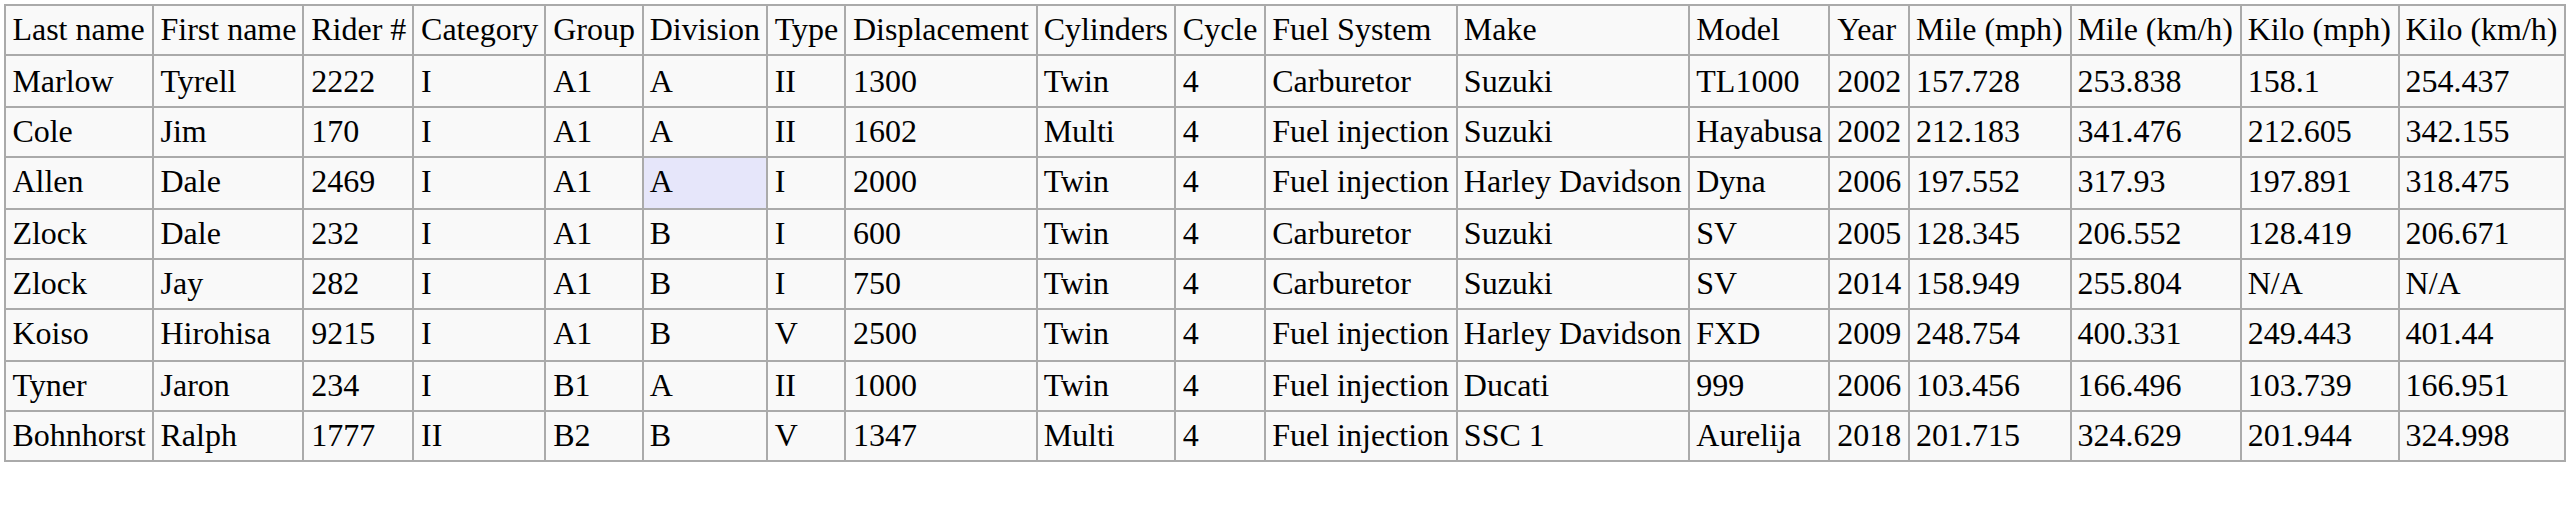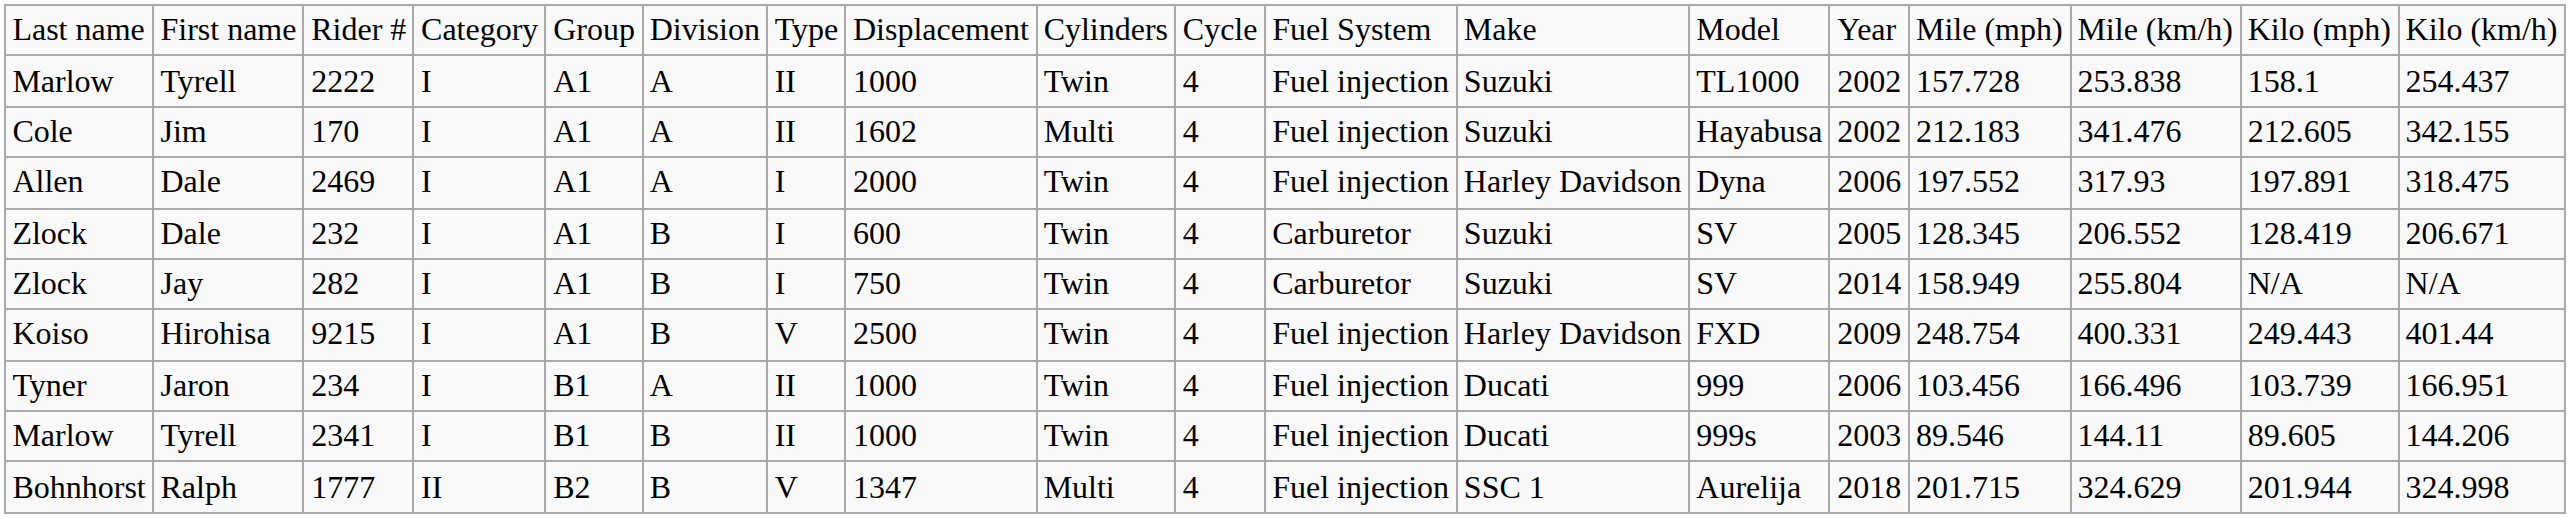 <table class="wikitable mw-collapsible">
 <tr>
 <td>Last name</td>
 <td>First name</td>
 <td>Rider #</td>
 <td>Category</td>
 <td>Group</td>
 <td>Division</td>
 <td>Type</td>
 <td>Displacement</td>
 <td>Cylinders</td>
 <td>Cycle</td>
 <td>Fuel System</td>
 <td>Make</td>
 <td>Model</td>
 <td>Year</td>
 <td>Mile (mph)</td>
 <td>Mile (km/h)</td>
 <td>Kilo (mph)</td>
 <td>Kilo (km/h)</td>
 </tr>
 <tr>
 <td>Marlow</td>
 <td>Tyrell</td>
 <td>2222</td>
 <td>I</td>
 <td>A1</td>
 <td>A</td>
 <td>II</td>
-<td>1300</td>
+<td>1000</td>
 <td>Twin</td>
 <td>4</td>
-<td>Carburetor</td>
+<td>Fuel injection</td>
 <td>Suzuki</td>
 <td>TL1000</td>
 <td>2002</td>
 <td>157.728</td>
 <td>253.838</td>
 <td>158.1</td>
 <td>254.437</td>
 </tr>
 <tr>
 <td>Cole</td>
 <td>Jim</td>
 <td>170</td>
 <td>I</td>
 <td>A1</td>
 <td>A</td>
 <td>II</td>
 <td>1602</td>
 <td>Multi</td>
 <td>4</td>
 <td>Fuel injection</td>
 <td>Suzuki</td>
 <td>Hayabusa</td>
 <td>2002</td>
 <td>212.183</td>
 <td>341.476</td>
 <td>212.605</td>
 <td>342.155</td>
 </tr>
 <tr>
 <td>Allen</td>
 <td>Dale</td>
 <td>2469</td>
 <td>I</td>
 <td>A1</td>
-<td style="background: lavender;">A</td>
+<td>A</td>
 <td>I</td>
 <td>2000</td>
 <td>Twin</td>
 <td>4</td>
 <td>Fuel injection</td>
 <td>Harley Davidson</td>
 <td>Dyna</td>
 <td>2006</td>
 <td>197.552</td>
 <td>317.93</td>
 <td>197.891</td>
 <td>318.475</td>
 </tr>
 <tr>
 <td>Zlock</td>
 <td>Dale</td>
 <td>232</td>
 <td>I</td>
 <td>A1</td>
 <td>B</td>
 <td>I</td>
 <td>600</td>
 <td>Twin</td>
 <td>4</td>
 <td>Carburetor</td>
 <td>Suzuki</td>
 <td>SV</td>
 <td>2005</td>
 <td>128.345</td>
 <td>206.552</td>
 <td>128.419</td>
 <td>206.671</td>
 </tr>
 <tr>
 <td>Zlock</td>
 <td>Jay</td>
 <td>282</td>
 <td>I</td>
 <td>A1</td>
 <td>B</td>
 <td>I</td>
 <td>750</td>
 <td>Twin</td>
 <td>4</td>
 <td>Carburetor</td>
 <td>Suzuki</td>
 <td>SV</td>
 <td>2014</td>
 <td>158.949</td>
 <td>255.804</td>
 <td>N/A</td>
 <td>N/A</td>
 </tr>
 <tr>
 <td>Koiso</td>
 <td>Hirohisa</td>
 <td>9215</td>
 <td>I</td>
 <td>A1</td>
 <td>B</td>
 <td>V</td>
 <td>2500</td>
 <td>Twin</td>
 <td>4</td>
 <td>Fuel injection</td>
 <td>Harley Davidson</td>
 <td>FXD</td>
 <td>2009</td>
 <td>248.754</td>
 <td>400.331</td>
 <td>249.443</td>
 <td>401.44</td>
 </tr>
 <tr>
 <td>Tyner</td>
 <td>Jaron</td>
 <td>234</td>
 <td>I</td>
 <td>B1</td>
 <td>A</td>
 <td>II</td>
 <td>1000</td>
 <td>Twin</td>
 <td>4</td>
 <td>Fuel injection</td>
 <td>Ducati</td>
 <td>999</td>
 <td>2006</td>
 <td>103.456</td>
 <td>166.496</td>
 <td>103.739</td>
 <td>166.951</td>
 </tr>
 <tr>
+<td>Marlow</td>
+<td>Tyrell</td>
+<td>2341</td>
+<td>I</td>
+<td>B1</td>
+<td>B</td>
+<td>II</td>
+<td>1000</td>
+<td>Twin</td>
+<td>4</td>
+<td>Fuel injection</td>
+<td>Ducati</td>
+<td>999s</td>
+<td>2003</td>
+<td>89.546</td>
+<td>144.11</td>
+<td>89.605</td>
+<td>144.206</td>
+</tr>
+<tr>
 <td>Bohnhorst</td>
 <td>Ralph</td>
 <td>1777</td>
 <td>II</td>
 <td>B2</td>
 <td>B</td>
 <td>V</td>
 <td>1347</td>
 <td>Multi</td>
 <td>4</td>
 <td>Fuel injection</td>
 <td>SSC 1</td>
 <td>Aurelija</td>
 <td>2018</td>
 <td>201.715</td>
 <td>324.629</td>
 <td>201.944</td>
 <td>324.998</td>
 </tr>
 </table>
